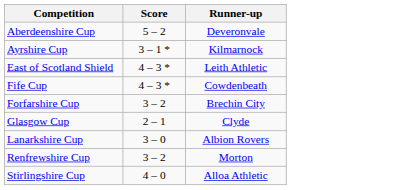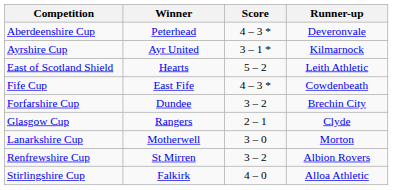 <table class="wikitable" style="text-align: center;">
 <tr>
 <th width=160>Competition</th>
+<th width=135>Winner</th>
 <th width=80>Score</th>
 <th width=135>Runner-up</th>
 </tr>
 <tr>
 <td align=left><a href='#'>Aberdeenshire Cup</a></td>
-<td>5 – 2</td>
+<td><a href='#'>Peterhead</a></td>
+<td>4 – 3 *</td>
 <td><a href='#'>Deveronvale</a></td>
 </tr>
 <tr>
 <td align=left><a href='#'>Ayrshire Cup</a></td>
+<td><a href='#'>Ayr United</a></td>
 <td>3 – 1 *</td>
 <td><a href='#'>Kilmarnock</a></td>
 </tr>
 <tr>
 <td align=left><a href='#'>East of Scotland Shield</a></td>
-<td>4 – 3 *</td>
+<td><a href='#'>Hearts</a></td>
+<td>5 – 2</td>
 <td><a href='#'>Leith Athletic</a></td>
 </tr>
 <tr>
 <td align=left><a href='#'>Fife Cup</a></td>
+<td><a href='#'>East Fife</a></td>
 <td>4 – 3 *</td>
 <td><a href='#'>Cowdenbeath</a></td>
 </tr>
 <tr>
 <td align=left><a href='#'>Forfarshire Cup</a></td>
+<td><a href='#'>Dundee</a></td>
 <td>3 – 2</td>
 <td><a href='#'>Brechin City</a></td>
 </tr>
 <tr>
 <td align=left><a href='#'>Glasgow Cup</a></td>
+<td><a href='#'>Rangers</a></td>
 <td>2 – 1 </td>
 <td><a href='#'>Clyde</a></td>
 </tr>
 <tr>
 <td align=left><a href='#'>Lanarkshire Cup</a></td>
+<td><a href='#'>Motherwell</a></td>
 <td>3 – 0</td>
+<td><a href='#'>Morton</a></td>
+</tr>
+<tr>
+<td align=left><a href='#'>Renfrewshire Cup</a></td>
+<td><a href='#'>St Mirren</a></td>
+<td>3 – 2</td>
 <td><a href='#'>Albion Rovers</a></td>
 </tr>
 <tr>
-<td align=left><a href='#'>Renfrewshire Cup</a></td>
-<td>3 – 2</td>
-<td><a href='#'>Morton</a></td>
-</tr>
-<tr>
 <td align=left><a href='#'>Stirlingshire Cup</a></td>
+<td><a href='#'>Falkirk</a></td>
 <td>4 – 0</td>
 <td><a href='#'>Alloa Athletic</a></td>
 </tr>
 </table>
